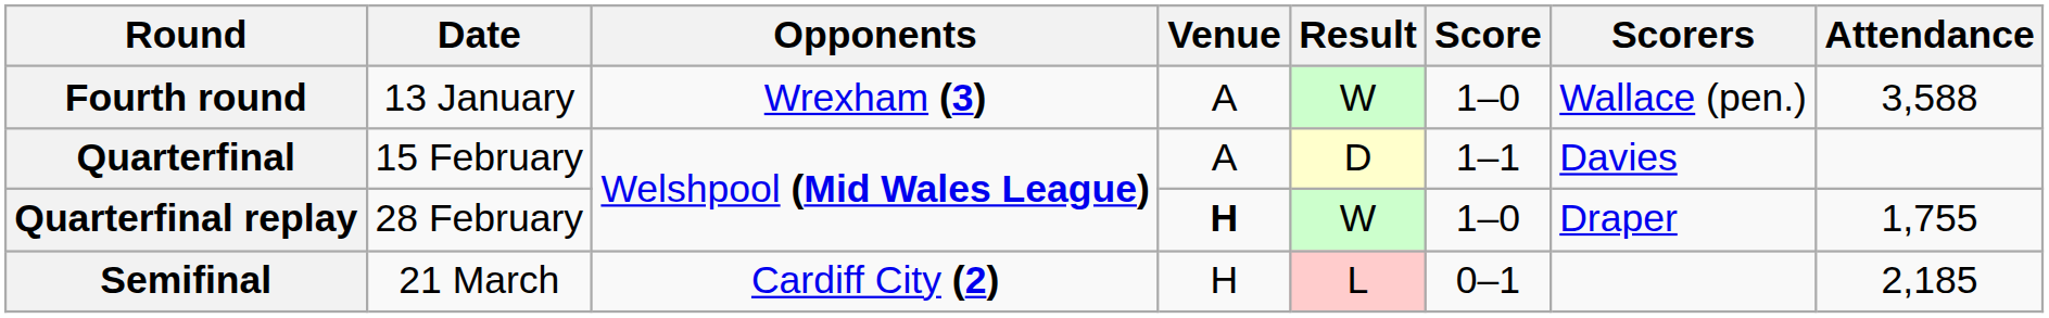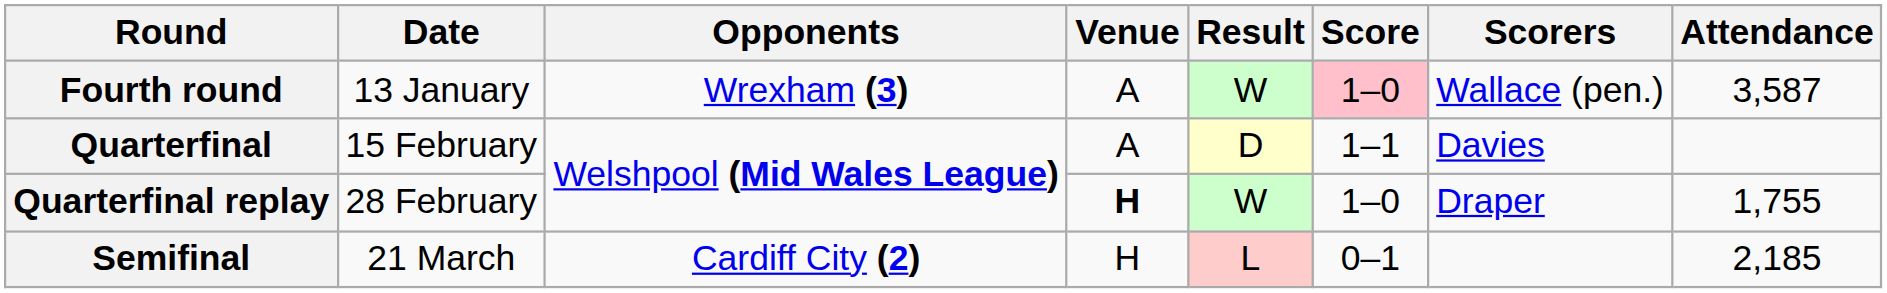 <table class="wikitable" style="text-align:center">
 <tr>
 <th>Round</th>
 <th>Date</th>
 <th>Opponents</th>
 <th>Venue</th>
 <th>Result</th>
 <th>Score</th>
 <th>Scorers</th>
 <th>Attendance</th>
 </tr>
 <tr>
 <th>Fourth round</th>
 <td>13 January</td>
 <td><a href='#'>Wrexham</a> <strong>(<a href='#'>3</a>)</strong></td>
 <td>A</td>
 <td style="background-color:#CCFFCC">W</td>
-<td>1–0</td>
+<td style="background: pink;">1–0</td>
 <td align="left"><a href='#'>Wallace</a> (pen.)</td>
-<td>3,588</td>
+<td>3,587</td>
 </tr>
 <tr>
 <th>Quarterfinal</th>
 <td>15 February</td>
 <td rowspan=2><a href='#'>Welshpool</a> <strong>(<a href='#'>Mid Wales League</a>)</strong></td>
 <td>A</td>
 <td style="background-color:#FFFFCC">D</td>
 <td>1–1</td>
 <td align="left"><a href='#'>Davies</a></td>
 <td></td>
 </tr>
 <tr>
 <th>Quarterfinal replay</th>
 <td>28 February</td>
 <td><strong>H</strong></td>
 <td style="background-color:#CCFFCC">W</td>
 <td>1–0</td>
 <td align="left"><a href='#'>Draper</a></td>
 <td>1,755</td>
 </tr>
 <tr>
 <th>Semifinal</th>
 <td>21 March</td>
 <td><a href='#'>Cardiff City</a> <strong>(<a href='#'>2</a>)</strong></td>
 <td>H</td>
 <td style="background-color:#FFCCCC">L</td>
 <td>0–1</td>
 <td align="left"></td>
 <td>2,185</td>
 </tr>
 </table>
